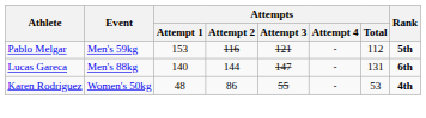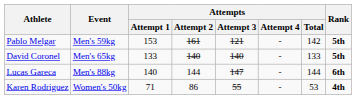 <table class="wikitable" border="1" style="font-size:90%">
 <tr>
 <th rowspan=2>Athlete</th>
 <th rowspan=2>Event</th>
 <th colspan=5>Attempts</th>
 <th rowspan=2>Rank</th>
 </tr>
 <tr>
 <th>Attempt 1</th>
 <th>Attempt 2</th>
 <th>Attempt 3</th>
 <th>Attempt 4</th>
 <th>Total</th>
 </tr>
 <tr>
 <td><a href='#'>Pablo Melgar</a></td>
 <td><a href='#'>Men's 59kg</a></td>
 <td align=center>153</td>
-<td align=center><del>116</del></td>
+<td align=center><del>161</del></td>
 <td align=center><del>121</del></td>
 <td align=center>-</td>
-<td align=center>112</td>
+<td align=center>142</td>
+<td align=center><strong>5th</strong></td>
+</tr>
+<tr>
+<td><a href='#'>David Coronel</a></td>
+<td><a href='#'>Men's 65kg</a></td>
+<td align=center>133</td>
+<td align=center><del>140</del></td>
+<td align=center><del>140</del></td>
+<td align=center>-</td>
+<td align=center>133</td>
 <td align=center><strong>5th</strong></td>
 </tr>
 <tr>
 <td><a href='#'>Lucas Gareca</a></td>
 <td><a href='#'>Men's 88kg</a></td>
 <td align=center>140</td>
 <td align=center>144</td>
 <td align=center><del>147</del></td>
 <td align=center>-</td>
-<td align=center>131</td>
+<td align=center>144</td>
 <td align=center><strong>6th</strong></td>
 </tr>
 <tr>
 <td><a href='#'>Karen Rodriguez</a></td>
 <td><a href='#'>Women's 50kg</a></td>
-<td align=center>48</td>
+<td align=center>71</td>
 <td align=center>86</td>
 <td align=center><del>55</del></td>
 <td align=center>-</td>
 <td align=center>53</td>
 <td align=center><strong>4th</strong></td>
 </tr>
 </table>
